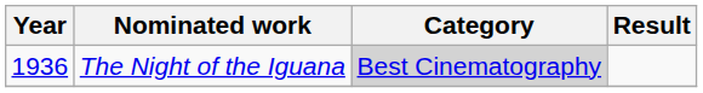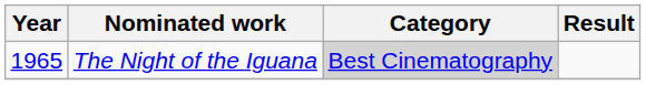 <table class="wikitable plainrowheaders">
 <tr>
 <th>Year</th>
 <th>Nominated work</th>
 <th>Category</th>
 <th>Result</th>
 </tr>
 <tr>
-<td><a href='#'>1936</a></td>
+<td><a href='#'>1965</a></td>
 <td><em><a href='#'>The Night of the Iguana</a></em></td>
 <td style="background: lightgrey;"><a href='#'>Best Cinematography</a></td>
 <td></td>
 </tr>
 <tr>
 </tr>
 </table>
